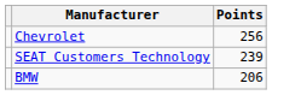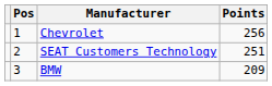 <table class="wikitable" style="font-size: 95%;">
 <tr>
 <th></th>
+<th>Pos</th>
 <th>Manufacturer</th>
 <th>Points</th>
 </tr>
 <tr>
 <td align="left"></td>
+<td>1</td>
 <td> <a href='#'>Chevrolet</a></td>
 <td align="right">256</td>
 </tr>
 <tr>
 <td align="left"></td>
+<td>2</td>
 <td> <a href='#'>SEAT Customers Technology</a></td>
-<td align="right">239</td>
+<td align="right">251</td>
 </tr>
 <tr>
 <td align="left"></td>
+<td>3</td>
 <td> <a href='#'>BMW</a></td>
-<td align="right">206</td>
+<td align="right">209</td>
 </tr>
 </table>
